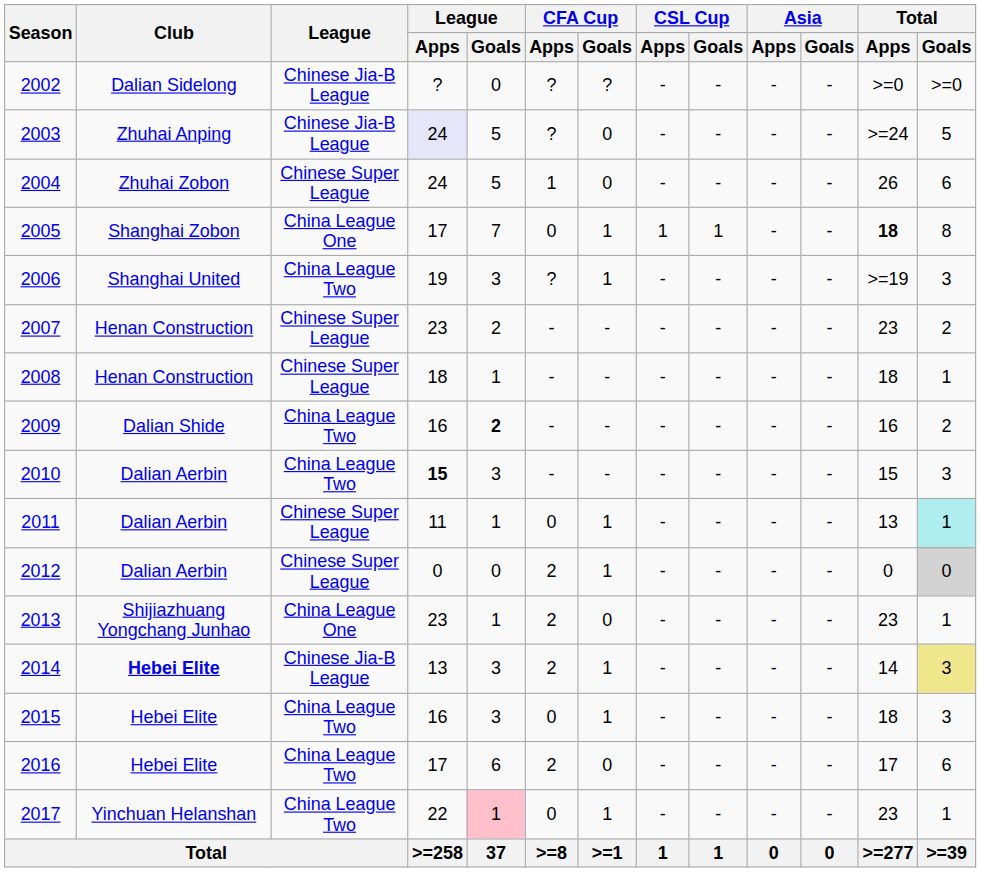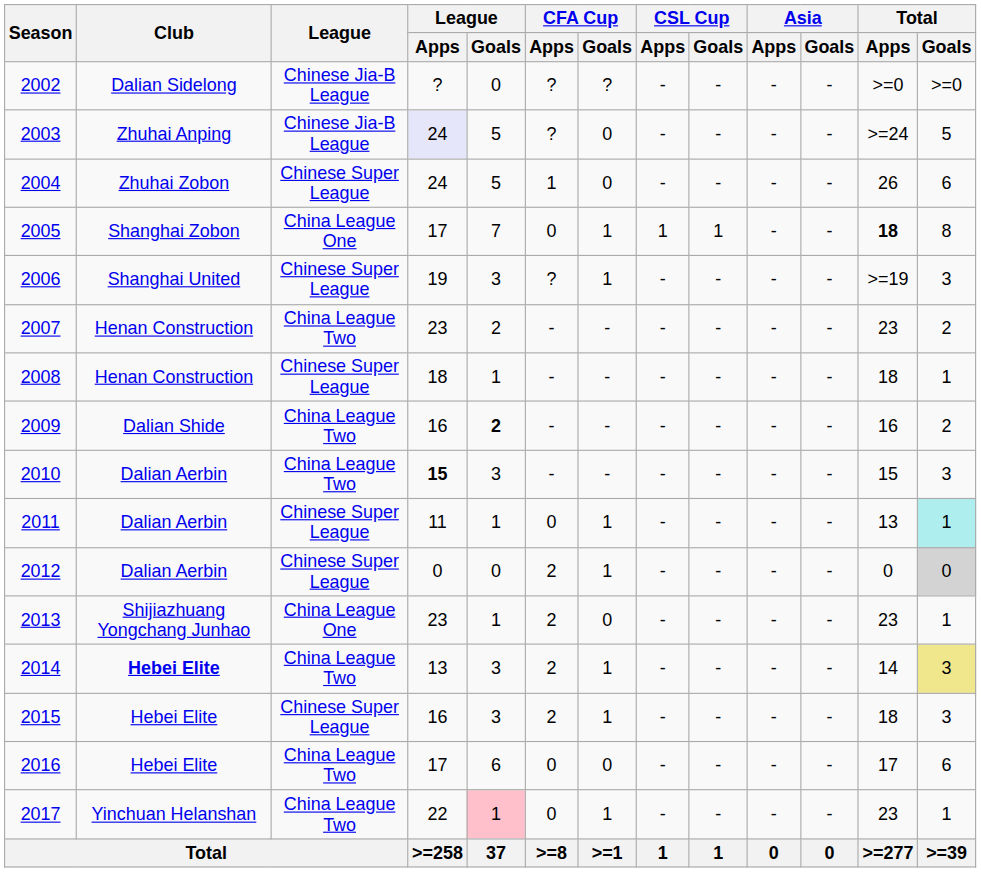 <table class="wikitable" style="text-align: center;">
 <tr>
 <th rowspan="2">Season</th>
 <th rowspan="2">Club</th>
 <th rowspan="2">League</th>
 <th colspan="2">League</th>
 <th colspan="2"><a href='#'>CFA Cup</a></th>
 <th colspan="2"><a href='#'>CSL Cup</a></th>
 <th colspan="2"><a href='#'>Asia</a></th>
 <th colspan="2">Total</th>
 </tr>
 <tr>
 <th>Apps</th>
 <th>Goals</th>
 <th>Apps</th>
 <th>Goals</th>
 <th>Apps</th>
 <th>Goals</th>
 <th>Apps</th>
 <th>Goals</th>
 <th>Apps</th>
 <th>Goals</th>
 </tr>
 <tr>
 <td><a href='#'>2002</a></td>
 <td><a href='#'>Dalian Sidelong</a></td>
 <td><a href='#'>Chinese Jia-B League</a></td>
 <td>?</td>
 <td>0</td>
 <td>?</td>
 <td>?</td>
 <td>-</td>
 <td>-</td>
 <td>-</td>
 <td>-</td>
 <td>>=0</td>
 <td>>=0</td>
 </tr>
 <tr>
 <td><a href='#'>2003</a></td>
 <td><a href='#'>Zhuhai Anping</a></td>
 <td><a href='#'>Chinese Jia-B League</a></td>
 <td style="background: lavender;">24</td>
 <td>5</td>
 <td>?</td>
 <td>0</td>
 <td>-</td>
 <td>-</td>
 <td>-</td>
 <td>-</td>
 <td>>=24</td>
 <td>5</td>
 </tr>
 <tr>
 <td><a href='#'>2004</a></td>
 <td><a href='#'>Zhuhai Zobon</a></td>
 <td><a href='#'>Chinese Super League</a></td>
 <td>24</td>
 <td>5</td>
 <td>1</td>
 <td>0</td>
 <td>-</td>
 <td>-</td>
 <td>-</td>
 <td>-</td>
 <td>26</td>
 <td>6</td>
 </tr>
 <tr>
 <td><a href='#'>2005</a></td>
 <td><a href='#'>Shanghai Zobon</a></td>
 <td><a href='#'>China League One</a></td>
 <td>17</td>
 <td>7</td>
 <td>0</td>
 <td>1</td>
 <td>1</td>
 <td>1</td>
 <td>-</td>
 <td>-</td>
 <td><strong>18</strong></td>
 <td>8</td>
 </tr>
 <tr>
 <td><a href='#'>2006</a></td>
 <td><a href='#'>Shanghai United</a></td>
-<td><a href='#'>China League Two</a></td>
+<td><a href='#'>Chinese Super League</a></td>
 <td>19</td>
 <td>3</td>
 <td>?</td>
 <td>1</td>
 <td>-</td>
 <td>-</td>
 <td>-</td>
 <td>-</td>
 <td>>=19</td>
 <td>3</td>
 </tr>
 <tr>
 <td><a href='#'>2007</a></td>
 <td><a href='#'>Henan Construction</a></td>
-<td><a href='#'>Chinese Super League</a></td>
+<td><a href='#'>China League Two</a></td>
 <td>23</td>
 <td>2</td>
 <td>-</td>
 <td>-</td>
 <td>-</td>
 <td>-</td>
 <td>-</td>
 <td>-</td>
 <td>23</td>
 <td>2</td>
 </tr>
 <tr>
 <td><a href='#'>2008</a></td>
 <td><a href='#'>Henan Construction</a></td>
 <td><a href='#'>Chinese Super League</a></td>
 <td>18</td>
 <td>1</td>
 <td>-</td>
 <td>-</td>
 <td>-</td>
 <td>-</td>
 <td>-</td>
 <td>-</td>
 <td>18</td>
 <td>1</td>
 </tr>
 <tr>
 <td><a href='#'>2009</a></td>
 <td><a href='#'>Dalian Shide</a></td>
 <td><a href='#'>China League Two</a></td>
 <td>16</td>
 <td><strong>2</strong></td>
 <td>-</td>
 <td>-</td>
 <td>-</td>
 <td>-</td>
 <td>-</td>
 <td>-</td>
 <td>16</td>
 <td>2</td>
 </tr>
 <tr>
 <td><a href='#'>2010</a></td>
 <td><a href='#'>Dalian Aerbin</a></td>
 <td><a href='#'>China League Two</a></td>
 <td><strong>15</strong></td>
 <td>3</td>
 <td>-</td>
 <td>-</td>
 <td>-</td>
 <td>-</td>
 <td>-</td>
 <td>-</td>
 <td>15</td>
 <td>3</td>
 </tr>
 <tr>
 <td><a href='#'>2011</a></td>
 <td><a href='#'>Dalian Aerbin</a></td>
 <td><a href='#'>Chinese Super League</a></td>
 <td>11</td>
 <td>1</td>
 <td>0</td>
 <td>1</td>
 <td>-</td>
 <td>-</td>
 <td>-</td>
 <td>-</td>
 <td>13</td>
 <td style="background: paleturquoise;">1</td>
 </tr>
 <tr>
 <td><a href='#'>2012</a></td>
 <td><a href='#'>Dalian Aerbin</a></td>
 <td><a href='#'>Chinese Super League</a></td>
 <td>0</td>
 <td>0</td>
 <td>2</td>
 <td>1</td>
 <td>-</td>
 <td>-</td>
 <td>-</td>
 <td>-</td>
 <td>0</td>
 <td style="background: lightgrey;">0</td>
 </tr>
 <tr>
 <td><a href='#'>2013</a></td>
 <td><a href='#'>Shijiazhuang Yongchang Junhao</a></td>
 <td><a href='#'>China League One</a></td>
 <td>23</td>
 <td>1</td>
 <td>2</td>
 <td>0</td>
 <td>-</td>
 <td>-</td>
 <td>-</td>
 <td>-</td>
 <td>23</td>
 <td>1</td>
 </tr>
 <tr>
 <td><a href='#'>2014</a></td>
 <td><strong><a href='#'>Hebei Elite</a></strong></td>
-<td><a href='#'>Chinese Jia-B League</a></td>
+<td><a href='#'>China League Two</a></td>
 <td>13</td>
 <td>3</td>
 <td>2</td>
 <td>1</td>
 <td>-</td>
 <td>-</td>
 <td>-</td>
 <td>-</td>
 <td>14</td>
 <td style="background: khaki;">3</td>
 </tr>
 <tr>
 <td><a href='#'>2015</a></td>
 <td><a href='#'>Hebei Elite</a></td>
-<td><a href='#'>China League Two</a></td>
+<td><a href='#'>Chinese Super League</a></td>
 <td>16</td>
 <td>3</td>
-<td>0</td>
+<td>2</td>
 <td>1</td>
 <td>-</td>
 <td>-</td>
 <td>-</td>
 <td>-</td>
 <td>18</td>
 <td>3</td>
 </tr>
 <tr>
 <td><a href='#'>2016</a></td>
 <td><a href='#'>Hebei Elite</a></td>
 <td><a href='#'>China League Two</a></td>
 <td>17</td>
 <td>6</td>
-<td>2</td>
+<td>0</td>
 <td>0</td>
 <td>-</td>
 <td>-</td>
 <td>-</td>
 <td>-</td>
 <td>17</td>
 <td>6</td>
 </tr>
 <tr>
 <td><a href='#'>2017</a></td>
 <td><a href='#'>Yinchuan Helanshan</a></td>
 <td><a href='#'>China League Two</a></td>
 <td>22</td>
 <td style="background: pink;">1</td>
 <td>0</td>
 <td>1</td>
 <td>-</td>
 <td>-</td>
 <td>-</td>
 <td>-</td>
 <td>23</td>
 <td>1</td>
 </tr>
 <tr>
 <th colspan="3">Total</th>
 <th>>=258</th>
 <th>37</th>
 <th>>=8</th>
 <th>>=1</th>
 <th>1</th>
 <th>1</th>
 <th>0</th>
 <th>0</th>
 <th>>=277</th>
 <th>>=39</th>
 </tr>
 </table>
